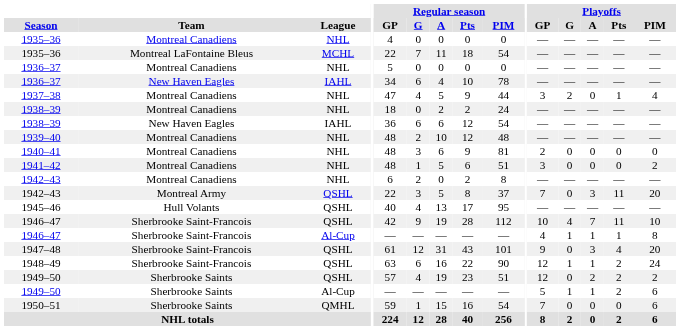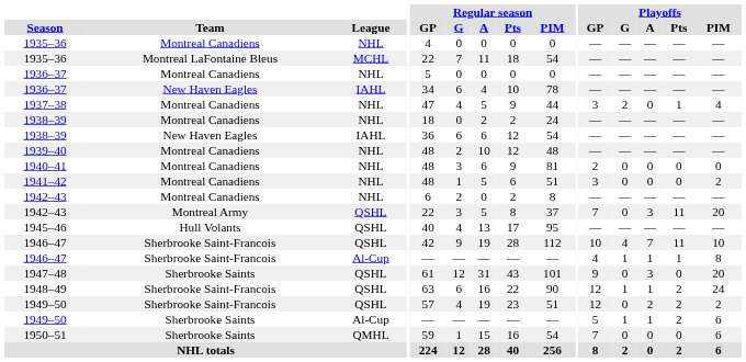 <table border="0" cellpadding="1" cellspacing="0" style="text-align:center; width:60em">
 <tr bgcolor="#e0e0e0">
 <th colspan="3" bgcolor="#ffffff"></th>
 <th rowspan="100" bgcolor="#ffffff"></th>
 <th colspan="5"><a href='#'>Regular season</a></th>
 <th rowspan="100" bgcolor="#ffffff"></th>
 <th colspan="5"><a href='#'>Playoffs</a></th>
 </tr>
 <tr bgcolor="#e0e0e0">
 <th><a href='#'>Season</a></th>
 <th>Team</th>
 <th>League</th>
 <th>GP</th>
 <th><a href='#'>G</a></th>
 <th><a href='#'>A</a></th>
 <th><a href='#'>Pts</a></th>
 <th><a href='#'>PIM</a></th>
 <th>GP</th>
 <th>G</th>
 <th>A</th>
 <th>Pts</th>
 <th>PIM</th>
 </tr>
 <tr>
 <td><a href='#'>1935–36</a></td>
 <td><a href='#'>Montreal Canadiens</a></td>
 <td><a href='#'>NHL</a></td>
 <td>4</td>
 <td>0</td>
 <td>0</td>
 <td>0</td>
 <td>0</td>
 <td>—</td>
 <td>—</td>
 <td>—</td>
 <td>—</td>
 <td>—</td>
 </tr>
 <tr bgcolor="#f0f0f0">
 <td>1935–36</td>
 <td>Montreal LaFontaine Bleus</td>
 <td><a href='#'>MCHL</a></td>
 <td>22</td>
 <td>7</td>
 <td>11</td>
 <td>18</td>
 <td>54</td>
 <td>—</td>
 <td>—</td>
 <td>—</td>
 <td>—</td>
 <td>—</td>
 </tr>
 <tr>
 <td><a href='#'>1936–37</a></td>
 <td>Montreal Canadiens</td>
 <td>NHL</td>
 <td>5</td>
 <td>0</td>
 <td>0</td>
 <td>0</td>
 <td>0</td>
 <td>—</td>
 <td>—</td>
 <td>—</td>
 <td>—</td>
 <td>—</td>
 </tr>
 <tr bgcolor="#f0f0f0">
 <td><a href='#'>1936–37</a></td>
 <td><a href='#'>New Haven Eagles</a></td>
 <td><a href='#'>IAHL</a></td>
 <td>34</td>
 <td>6</td>
 <td>4</td>
 <td>10</td>
 <td>78</td>
 <td>—</td>
 <td>—</td>
 <td>—</td>
 <td>—</td>
 <td>—</td>
 </tr>
 <tr>
 <td><a href='#'>1937–38</a></td>
 <td>Montreal Canadiens</td>
 <td>NHL</td>
 <td>47</td>
 <td>4</td>
 <td>5</td>
 <td>9</td>
 <td>44</td>
 <td>3</td>
 <td>2</td>
 <td>0</td>
 <td>1</td>
 <td>4</td>
 </tr>
 <tr bgcolor="#f0f0f0">
 <td><a href='#'>1938–39</a></td>
 <td>Montreal Canadiens</td>
 <td>NHL</td>
 <td>18</td>
 <td>0</td>
 <td>2</td>
 <td>2</td>
 <td>24</td>
 <td>—</td>
 <td>—</td>
 <td>—</td>
 <td>—</td>
 <td>—</td>
 </tr>
 <tr>
 <td><a href='#'>1938–39</a></td>
 <td>New Haven Eagles</td>
 <td>IAHL</td>
 <td>36</td>
 <td>6</td>
 <td>6</td>
 <td>12</td>
 <td>54</td>
 <td>—</td>
 <td>—</td>
 <td>—</td>
 <td>—</td>
 <td>—</td>
 </tr>
 <tr bgcolor="#f0f0f0">
 <td><a href='#'>1939–40</a></td>
 <td>Montreal Canadiens</td>
 <td>NHL</td>
 <td>48</td>
 <td>2</td>
 <td>10</td>
 <td>12</td>
 <td>48</td>
 <td>—</td>
 <td>—</td>
 <td>—</td>
 <td>—</td>
 <td>—</td>
 </tr>
 <tr>
 <td><a href='#'>1940–41</a></td>
 <td>Montreal Canadiens</td>
 <td>NHL</td>
 <td>48</td>
 <td>3</td>
 <td>6</td>
 <td>9</td>
 <td>81</td>
 <td>2</td>
 <td>0</td>
 <td>0</td>
 <td>0</td>
 <td>0</td>
 </tr>
 <tr bgcolor="#f0f0f0">
 <td><a href='#'>1941–42</a></td>
 <td>Montreal Canadiens</td>
 <td>NHL</td>
 <td>48</td>
 <td>1</td>
 <td>5</td>
 <td>6</td>
 <td>51</td>
 <td>3</td>
 <td>0</td>
 <td>0</td>
 <td>0</td>
 <td>2</td>
 </tr>
 <tr>
 <td><a href='#'>1942–43</a></td>
 <td>Montreal Canadiens</td>
 <td>NHL</td>
 <td>6</td>
 <td>2</td>
 <td>0</td>
 <td>2</td>
 <td>8</td>
 <td>—</td>
 <td>—</td>
 <td>—</td>
 <td>—</td>
 <td>—</td>
 </tr>
 <tr bgcolor="#f0f0f0">
 <td>1942–43</td>
 <td>Montreal Army</td>
 <td><a href='#'>QSHL</a></td>
 <td>22</td>
 <td>3</td>
 <td>5</td>
 <td>8</td>
 <td>37</td>
 <td>7</td>
 <td>0</td>
 <td>3</td>
 <td>11</td>
 <td>20</td>
 </tr>
 <tr>
 <td>1945–46</td>
 <td>Hull Volants</td>
 <td>QSHL</td>
 <td>40</td>
 <td>4</td>
 <td>13</td>
 <td>17</td>
 <td>95</td>
 <td>—</td>
 <td>—</td>
 <td>—</td>
 <td>—</td>
 <td>—</td>
 </tr>
 <tr bgcolor="#f0f0f0">
 <td>1946–47</td>
 <td>Sherbrooke Saint-Francois</td>
 <td>QSHL</td>
 <td>42</td>
 <td>9</td>
 <td>19</td>
 <td>28</td>
 <td>112</td>
 <td>10</td>
 <td>4</td>
 <td>7</td>
 <td>11</td>
 <td>10</td>
 </tr>
 <tr>
 <td><a href='#'>1946–47</a></td>
 <td>Sherbrooke Saint-Francois</td>
 <td><a href='#'>Al-Cup</a></td>
 <td>—</td>
 <td>—</td>
 <td>—</td>
 <td>—</td>
 <td>—</td>
 <td>4</td>
 <td>1</td>
 <td>1</td>
 <td>1</td>
 <td>8</td>
 </tr>
 <tr bgcolor="#f0f0f0">
 <td>1947–48</td>
-<td>Sherbrooke Saint-Francois</td>
+<td>Sherbrooke Saints</td>
 <td>QSHL</td>
 <td>61</td>
 <td>12</td>
 <td>31</td>
 <td>43</td>
 <td>101</td>
 <td>9</td>
 <td>0</td>
 <td>3</td>
-<td>4</td>
+<td>0</td>
 <td>20</td>
 </tr>
 <tr>
 <td>1948–49</td>
 <td>Sherbrooke Saint-Francois</td>
 <td>QSHL</td>
 <td>63</td>
 <td>6</td>
 <td>16</td>
 <td>22</td>
 <td>90</td>
 <td>12</td>
 <td>1</td>
 <td>1</td>
 <td>2</td>
 <td>24</td>
 </tr>
 <tr bgcolor="#f0f0f0">
 <td>1949–50</td>
-<td>Sherbrooke Saints</td>
+<td>Sherbrooke Saint-Francois</td>
 <td>QSHL</td>
 <td>57</td>
 <td>4</td>
 <td>19</td>
 <td>23</td>
 <td>51</td>
 <td>12</td>
 <td>0</td>
 <td>2</td>
 <td>2</td>
 <td>2</td>
 </tr>
 <tr>
 <td><a href='#'>1949–50</a></td>
 <td>Sherbrooke Saints</td>
 <td>Al-Cup</td>
 <td>—</td>
 <td>—</td>
 <td>—</td>
 <td>—</td>
 <td>—</td>
 <td>5</td>
 <td>1</td>
 <td>1</td>
 <td>2</td>
 <td>6</td>
 </tr>
 <tr bgcolor="#f0f0f0">
 <td>1950–51</td>
 <td>Sherbrooke Saints</td>
 <td>QMHL</td>
 <td>59</td>
 <td>1</td>
 <td>15</td>
 <td>16</td>
 <td>54</td>
 <td>7</td>
 <td>0</td>
 <td>0</td>
 <td>0</td>
 <td>6</td>
 </tr>
 <tr bgcolor="#e0e0e0">
 <th colspan="3">NHL totals</th>
 <th>224</th>
 <th>12</th>
 <th>28</th>
 <th>40</th>
 <th>256</th>
 <th>8</th>
 <th>2</th>
 <th>0</th>
 <th>2</th>
 <th>6</th>
 </tr>
 </table>
